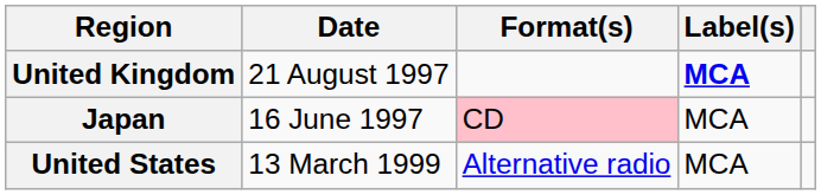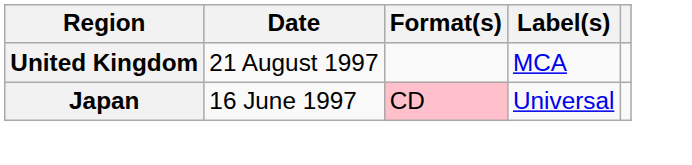 <table class="wikitable plainrowheaders">
 <tr>
 <th scope="col">Region</th>
 <th scope="col">Date</th>
 <th scope="col">Format(s)</th>
 <th scope="col">Label(s)</th>
 <th scope="col"></th>
 </tr>
 <tr>
 <th scope="row">United Kingdom</th>
 <td>21 August 1997</td>
 <td></td>
-<td><strong><a href='#'>MCA</a></strong></td>
+<td><a href='#'>MCA</a></td>
 <td></td>
 </tr>
 <tr>
 <th scope="row">Japan</th>
 <td>16 June 1997</td>
 <td style="background: pink;">CD</td>
-<td>MCA</td>
-<td></td>
-</tr>
-<tr>
-<th scope="row">United States</th>
-<td>13 March 1999</td>
-<td><a href='#'>Alternative radio</a></td>
-<td>MCA</td>
+<td><a href='#'>Universal</a></td>
 <td></td>
 </tr>
 </table>
